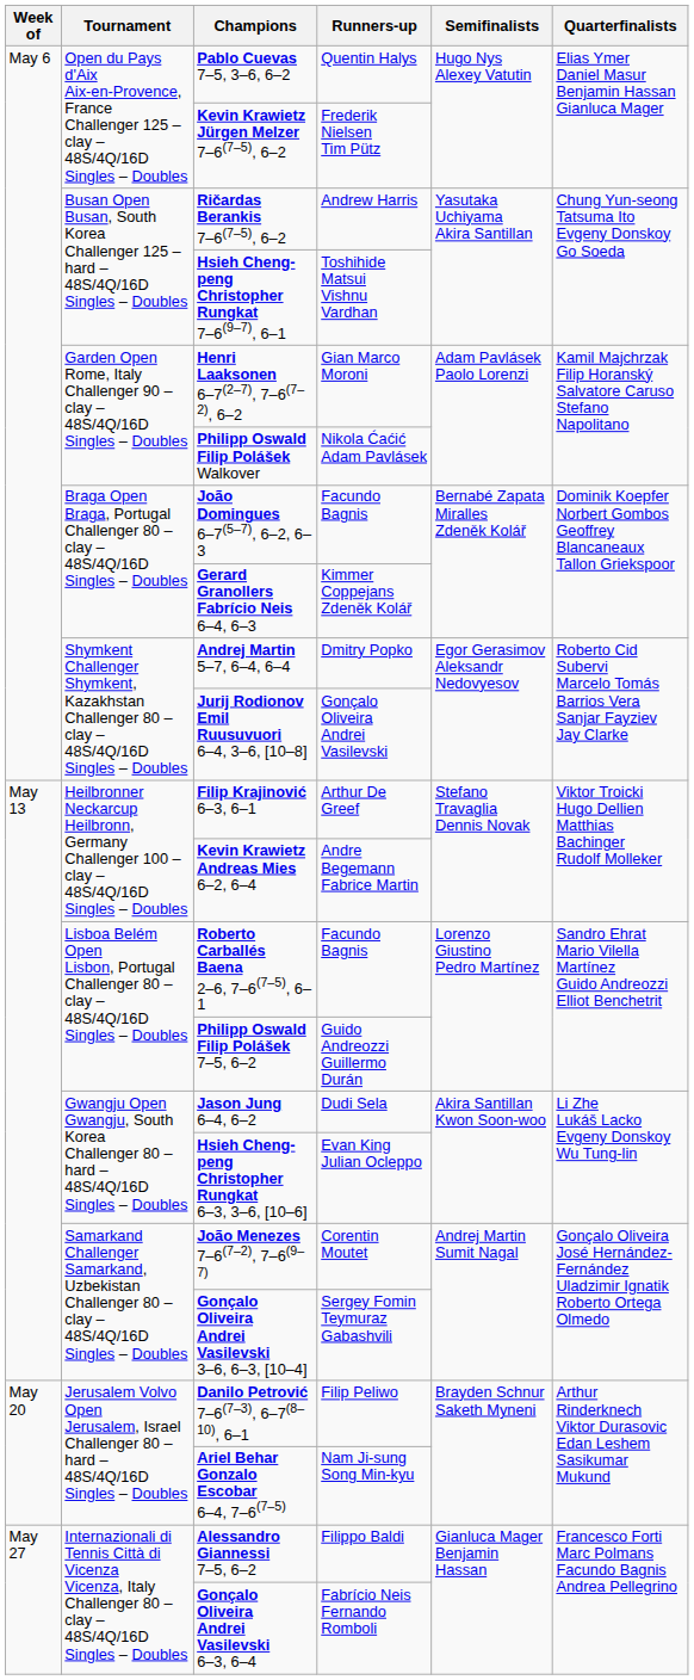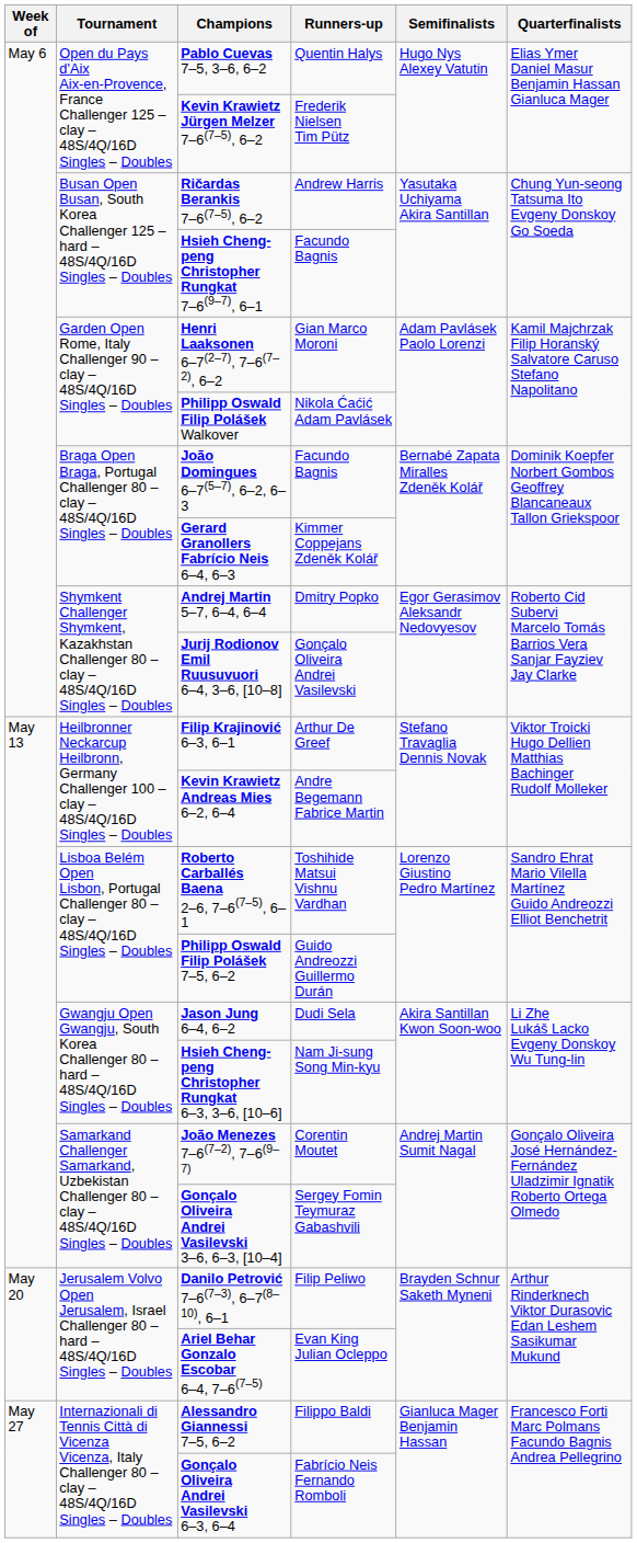 <table class="wikitable" style="font-size:85%;">
 <tr>
 <th width="75">Week of</th>
 <th width="230">Tournament</th>
 <th width="210">Champions</th>
 <th width="210">Runners-up</th>
 <th width="170">Semifinalists</th>
 <th width="170">Quarterfinalists</th>
 </tr>
 <tr valign=top>
 <td rowspan=10>May 6</td>
 <td rowspan=2><a href='#'>Open du Pays d'Aix</a><br><a href='#'>Aix-en-Provence</a>, France <br> Challenger 125 – clay – 48S/4Q/16D<br><a href='#'>Singles</a> – <a href='#'>Doubles</a></td>
 <td> <strong><a href='#'>Pablo Cuevas</a></strong><br>7–5, 3–6, 6–2</td>
 <td> <a href='#'>Quentin Halys</a></td>
 <td rowspan=2> <a href='#'>Hugo Nys</a> <br>  <a href='#'>Alexey Vatutin</a></td>
 <td rowspan=2> <a href='#'>Elias Ymer</a> <br> <a href='#'>Daniel Masur</a> <br> <a href='#'>Benjamin Hassan</a> <br>  <a href='#'>Gianluca Mager</a></td>
 </tr>
 <tr valign=top>
 <td> <strong><a href='#'>Kevin Krawietz</a></strong><br> <strong><a href='#'>Jürgen Melzer</a></strong><br>7–6<sup>(7–5)</sup>, 6–2</td>
 <td> <a href='#'>Frederik Nielsen</a><br> <a href='#'>Tim Pütz</a></td>
 </tr>
 <tr valign=top>
 <td rowspan=2><a href='#'>Busan Open</a><br><a href='#'>Busan</a>, South Korea <br> Challenger 125 – hard – 48S/4Q/16D<br><a href='#'>Singles</a> – <a href='#'>Doubles</a></td>
 <td> <strong><a href='#'>Ričardas Berankis</a></strong><br>7–6<sup>(7–5)</sup>, 6–2</td>
 <td> <a href='#'>Andrew Harris</a></td>
 <td rowspan=2> <a href='#'>Yasutaka Uchiyama</a> <br>  <a href='#'>Akira Santillan</a></td>
 <td rowspan=2> <a href='#'>Chung Yun-seong</a> <br> <a href='#'>Tatsuma Ito</a> <br> <a href='#'>Evgeny Donskoy</a> <br>  <a href='#'>Go Soeda</a></td>
 </tr>
 <tr valign=top>
 <td> <strong><a href='#'>Hsieh Cheng-peng</a></strong><br> <strong><a href='#'>Christopher Rungkat</a></strong><br>7–6<sup>(9–7)</sup>, 6–1</td>
-<td> <a href='#'>Toshihide Matsui</a><br> <a href='#'>Vishnu Vardhan</a></td>
+<td> <a href='#'>Facundo Bagnis</a></td>
 </tr>
 <tr valign=top>
 <td rowspan=2><a href='#'>Garden Open</a><br>Rome, Italy <br> Challenger 90 – clay – 48S/4Q/16D<br><a href='#'>Singles</a> – <a href='#'>Doubles</a></td>
 <td> <strong><a href='#'>Henri Laaksonen</a></strong><br>6–7<sup>(2–7)</sup>, 7–6<sup>(7–2)</sup>, 6–2</td>
 <td> <a href='#'>Gian Marco Moroni</a></td>
 <td rowspan=2> <a href='#'>Adam Pavlásek</a> <br>  <a href='#'>Paolo Lorenzi</a></td>
 <td rowspan=2> <a href='#'>Kamil Majchrzak</a> <br> <a href='#'>Filip Horanský</a> <br> <a href='#'>Salvatore Caruso</a> <br>  <a href='#'>Stefano Napolitano</a></td>
 </tr>
 <tr valign=top>
 <td> <strong><a href='#'>Philipp Oswald</a></strong><br> <strong><a href='#'>Filip Polášek</a></strong><br>Walkover</td>
 <td> <a href='#'>Nikola Ćaćić</a><br> <a href='#'>Adam Pavlásek</a></td>
 </tr>
 <tr valign=top>
 <td rowspan=2><a href='#'>Braga Open</a><br><a href='#'>Braga</a>, Portugal <br> Challenger 80 – clay – 48S/4Q/16D<br><a href='#'>Singles</a> – <a href='#'>Doubles</a></td>
 <td> <strong><a href='#'>João Domingues</a></strong><br>6–7<sup>(5–7)</sup>, 6–2, 6–3</td>
 <td> <a href='#'>Facundo Bagnis</a></td>
 <td rowspan=2> <a href='#'>Bernabé Zapata Miralles</a> <br>  <a href='#'>Zdeněk Kolář</a></td>
 <td rowspan=2> <a href='#'>Dominik Koepfer</a> <br> <a href='#'>Norbert Gombos</a> <br> <a href='#'>Geoffrey Blancaneaux</a> <br>  <a href='#'>Tallon Griekspoor</a></td>
 </tr>
 <tr valign=top>
 <td> <strong><a href='#'>Gerard Granollers</a></strong><br> <strong><a href='#'>Fabrício Neis</a></strong><br>6–4, 6–3</td>
 <td> <a href='#'>Kimmer Coppejans</a><br> <a href='#'>Zdeněk Kolář</a></td>
 </tr>
 <tr valign=top>
 <td rowspan=2><a href='#'>Shymkent Challenger</a><br><a href='#'>Shymkent</a>, Kazakhstan <br> Challenger 80 – clay – 48S/4Q/16D<br><a href='#'>Singles</a> – <a href='#'>Doubles</a></td>
 <td> <strong><a href='#'>Andrej Martin</a></strong><br>5–7, 6–4, 6–4</td>
 <td> <a href='#'>Dmitry Popko</a></td>
 <td rowspan=2> <a href='#'>Egor Gerasimov</a> <br>  <a href='#'>Aleksandr Nedovyesov</a></td>
 <td rowspan=2> <a href='#'>Roberto Cid Subervi</a> <br> <a href='#'>Marcelo Tomás Barrios Vera</a> <br> <a href='#'>Sanjar Fayziev</a> <br>  <a href='#'>Jay Clarke</a></td>
 </tr>
 <tr valign=top>
 <td> <strong><a href='#'>Jurij Rodionov</a></strong><br> <strong><a href='#'>Emil Ruusuvuori</a></strong><br>6–4, 3–6, [10–8]</td>
 <td> <a href='#'>Gonçalo Oliveira</a><br> <a href='#'>Andrei Vasilevski</a></td>
 </tr>
 <tr valign=top>
 <td rowspan=8>May 13</td>
 <td rowspan=2><a href='#'>Heilbronner Neckarcup</a><br><a href='#'>Heilbronn</a>, Germany <br> Challenger 100 – clay – 48S/4Q/16D<br><a href='#'>Singles</a> – <a href='#'>Doubles</a></td>
 <td> <strong><a href='#'>Filip Krajinović</a></strong><br>6–3, 6–1</td>
 <td> <a href='#'>Arthur De Greef</a></td>
 <td rowspan=2> <a href='#'>Stefano Travaglia</a> <br>  <a href='#'>Dennis Novak</a></td>
 <td rowspan=2> <a href='#'>Viktor Troicki</a> <br> <a href='#'>Hugo Dellien</a> <br> <a href='#'>Matthias Bachinger</a> <br>  <a href='#'>Rudolf Molleker</a></td>
 </tr>
 <tr valign=top>
 <td> <strong><a href='#'>Kevin Krawietz</a></strong><br> <strong><a href='#'>Andreas Mies</a></strong><br>6–2, 6–4</td>
 <td> <a href='#'>Andre Begemann</a><br> <a href='#'>Fabrice Martin</a></td>
 </tr>
 <tr valign=top>
 <td rowspan=2><a href='#'>Lisboa Belém Open</a><br><a href='#'>Lisbon</a>, Portugal <br> Challenger 80 – clay – 48S/4Q/16D<br><a href='#'>Singles</a> – <a href='#'>Doubles</a></td>
 <td> <strong><a href='#'>Roberto Carballés Baena</a></strong><br>2–6, 7–6<sup>(7–5)</sup>, 6–1</td>
-<td> <a href='#'>Facundo Bagnis</a></td>
+<td> <a href='#'>Toshihide Matsui</a><br> <a href='#'>Vishnu Vardhan</a></td>
 <td rowspan=2> <a href='#'>Lorenzo Giustino</a> <br>  <a href='#'>Pedro Martínez</a></td>
 <td rowspan=2> <a href='#'>Sandro Ehrat</a> <br> <a href='#'>Mario Vilella Martínez</a> <br> <a href='#'>Guido Andreozzi</a> <br>  <a href='#'>Elliot Benchetrit</a></td>
 </tr>
 <tr valign=top>
 <td> <strong><a href='#'>Philipp Oswald</a></strong><br> <strong><a href='#'>Filip Polášek</a></strong><br>7–5, 6–2</td>
 <td> <a href='#'>Guido Andreozzi</a><br> <a href='#'>Guillermo Durán</a></td>
 </tr>
 <tr valign=top>
 <td rowspan=2><a href='#'>Gwangju Open</a><br><a href='#'>Gwangju</a>, South Korea <br> Challenger 80 – hard – 48S/4Q/16D<br><a href='#'>Singles</a> – <a href='#'>Doubles</a></td>
 <td> <strong><a href='#'>Jason Jung</a></strong><br>6–4, 6–2</td>
 <td> <a href='#'>Dudi Sela</a></td>
 <td rowspan=2> <a href='#'>Akira Santillan</a> <br>  <a href='#'>Kwon Soon-woo</a></td>
 <td rowspan=2> <a href='#'>Li Zhe</a> <br> <a href='#'>Lukáš Lacko</a> <br> <a href='#'>Evgeny Donskoy</a> <br>  <a href='#'>Wu Tung-lin</a></td>
 </tr>
 <tr valign=top>
 <td> <strong><a href='#'>Hsieh Cheng-peng</a></strong><br> <strong><a href='#'>Christopher Rungkat</a></strong><br>6–3, 3–6, [10–6]</td>
-<td> <a href='#'>Evan King</a><br> <a href='#'>Julian Ocleppo</a></td>
+<td> <a href='#'>Nam Ji-sung</a><br> <a href='#'>Song Min-kyu</a></td>
 </tr>
 <tr valign=top>
 <td rowspan=2><a href='#'>Samarkand Challenger</a><br><a href='#'>Samarkand</a>, Uzbekistan <br> Challenger 80 – clay – 48S/4Q/16D<br><a href='#'>Singles</a> – <a href='#'>Doubles</a></td>
 <td> <strong><a href='#'>João Menezes</a></strong><br>7–6<sup>(7–2)</sup>, 7–6<sup>(9–7)</sup></td>
 <td> <a href='#'>Corentin Moutet</a></td>
 <td rowspan=2> <a href='#'>Andrej Martin</a> <br>  <a href='#'>Sumit Nagal</a></td>
 <td rowspan=2> <a href='#'>Gonçalo Oliveira</a> <br> <a href='#'>José Hernández-Fernández</a> <br> <a href='#'>Uladzimir Ignatik</a> <br>  <a href='#'>Roberto Ortega Olmedo</a></td>
 </tr>
 <tr valign=top>
 <td> <strong><a href='#'>Gonçalo Oliveira</a></strong><br> <strong><a href='#'>Andrei Vasilevski</a></strong><br>3–6, 6–3, [10–4]</td>
 <td> <a href='#'>Sergey Fomin</a><br> <a href='#'>Teymuraz Gabashvili</a></td>
 </tr>
 <tr valign=top>
 <td rowspan=2>May 20</td>
 <td rowspan=2><a href='#'>Jerusalem Volvo Open</a><br><a href='#'>Jerusalem</a>, Israel <br> Challenger 80 – hard – 48S/4Q/16D<br><a href='#'>Singles</a> – <a href='#'>Doubles</a></td>
 <td> <strong><a href='#'>Danilo Petrović</a></strong><br>7–6<sup>(7–3)</sup>, 6–7<sup>(8–10)</sup>, 6–1</td>
 <td> <a href='#'>Filip Peliwo</a></td>
 <td rowspan=2> <a href='#'>Brayden Schnur</a> <br>  <a href='#'>Saketh Myneni</a></td>
 <td rowspan=2> <a href='#'>Arthur Rinderknech</a> <br> <a href='#'>Viktor Durasovic</a> <br> <a href='#'>Edan Leshem</a> <br>  <a href='#'>Sasikumar Mukund</a></td>
 </tr>
 <tr valign=top>
 <td> <strong><a href='#'>Ariel Behar</a></strong><br> <strong><a href='#'>Gonzalo Escobar</a></strong><br>6–4, 7–6<sup>(7–5)</sup></td>
-<td> <a href='#'>Nam Ji-sung</a><br> <a href='#'>Song Min-kyu</a></td>
+<td> <a href='#'>Evan King</a><br> <a href='#'>Julian Ocleppo</a></td>
 </tr>
 <tr valign=top>
 <td rowspan=2>May 27</td>
 <td rowspan=2><a href='#'>Internazionali di Tennis Città di Vicenza</a><br><a href='#'>Vicenza</a>, Italy <br> Challenger 80 – clay – 48S/4Q/16D<br><a href='#'>Singles</a> – <a href='#'>Doubles</a></td>
 <td> <strong><a href='#'>Alessandro Giannessi</a></strong><br> 7–5, 6–2</td>
 <td> <a href='#'>Filippo Baldi</a></td>
 <td rowspan=2> <a href='#'>Gianluca Mager</a> <br>  <a href='#'>Benjamin Hassan</a></td>
 <td rowspan=2> <a href='#'>Francesco Forti</a> <br> <a href='#'>Marc Polmans</a> <br> <a href='#'>Facundo Bagnis</a> <br>  <a href='#'>Andrea Pellegrino</a></td>
 </tr>
 <tr valign=top>
 <td> <strong><a href='#'>Gonçalo Oliveira</a></strong><br> <strong><a href='#'>Andrei Vasilevski</a></strong><br>6–3, 6–4</td>
 <td> <a href='#'>Fabrício Neis</a><br> <a href='#'>Fernando Romboli</a></td>
 </tr>
 </table>
